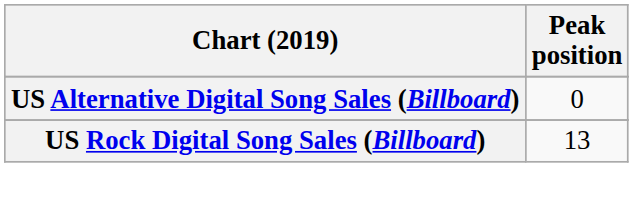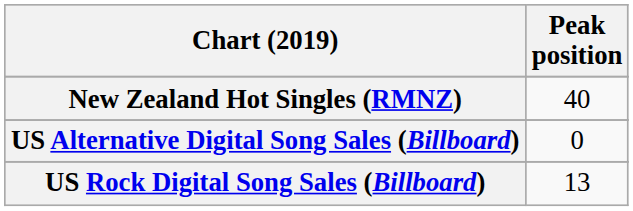 <table class="wikitable sortable plainrowheaders" style="text-align:center">
 <tr>
 <th scope="col">Chart (2019)</th>
 <th scope="col">Peak<br>position</th>
 </tr>
 <tr>
+</tr>
+<tr>
+<th scope="row">New Zealand Hot Singles (<a href='#'>RMNZ</a>)</th>
+<td>40</td>
 </tr>
 <tr>
 </tr>
 <tr>
 <th scope="row">US <a href='#'>Alternative Digital Song Sales</a> (<a href='#'><em>Billboard</em></a>)</th>
 <td>0</td>
 </tr>
 <tr>
 </tr>
 <tr>
 </tr>
 <tr>
 <th scope="row">US <a href='#'>Rock Digital Song Sales</a> (<a href='#'><em>Billboard</em></a>)</th>
 <td>13</td>
 </tr>
 </table>
